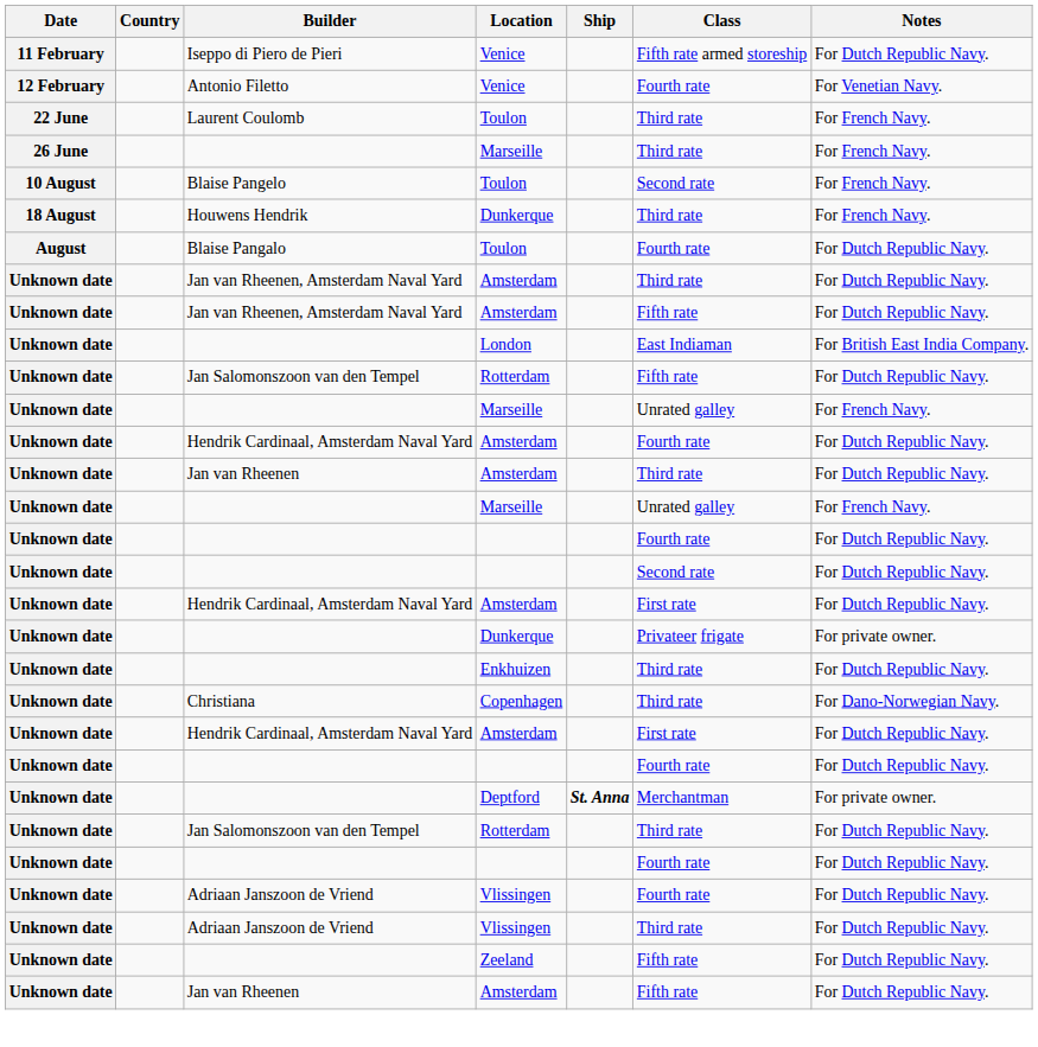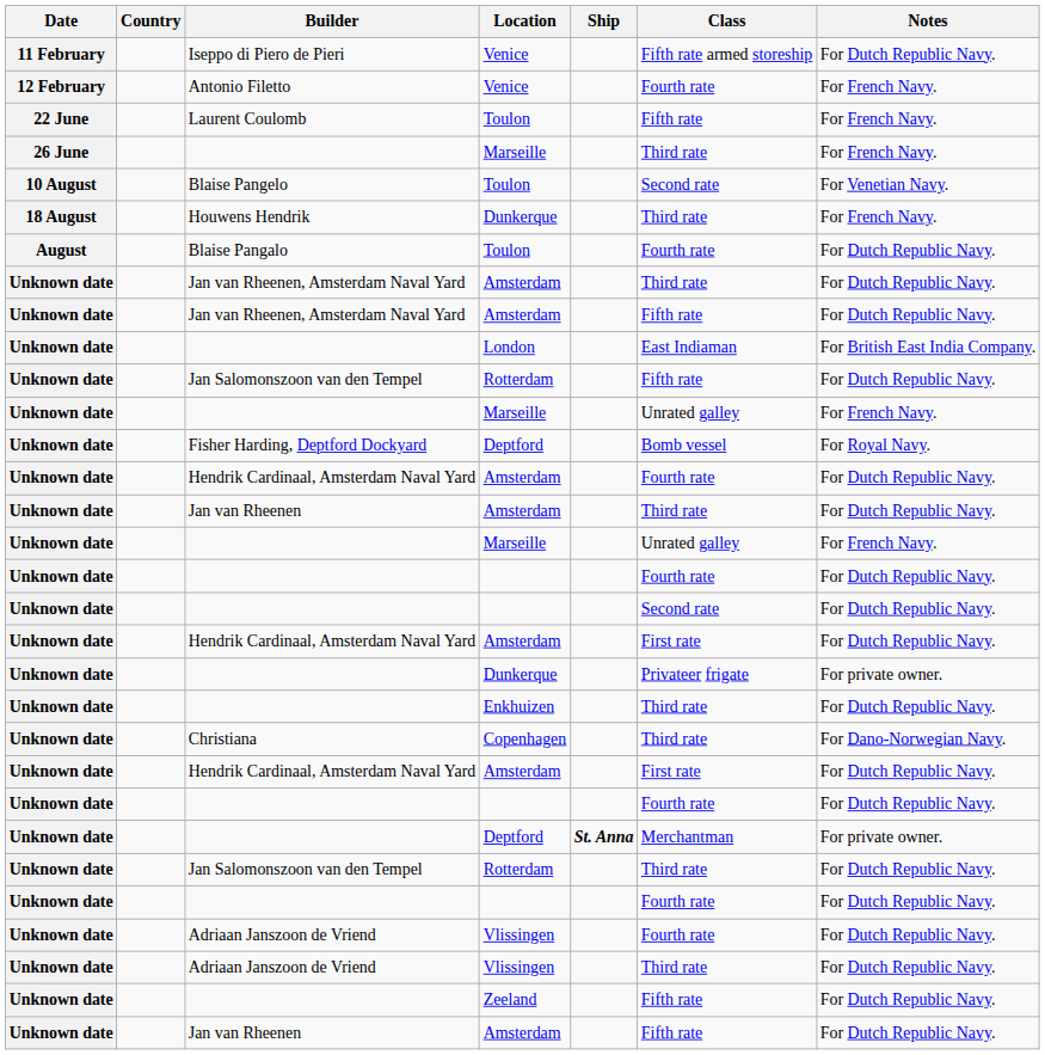 <table class="wikitable sortable" style="font-size:1.00em; line-height:1.5em;">
 <tr>
 <th>Date</th>
 <th>Country</th>
 <th>Builder</th>
 <th>Location</th>
 <th>Ship</th>
 <th>Class</th>
 <th>Notes</th>
 </tr>
 <tr ---->
 <th>11 February</th>
 <td></td>
 <td>Iseppo di Piero de Pieri</td>
 <td><a href='#'>Venice</a></td>
 <td><strong></strong></td>
 <td><a href='#'>Fifth rate</a> armed <a href='#'>storeship</a></td>
 <td>For <a href='#'>Dutch Republic Navy</a>.</td>
 </tr>
 <tr ---->
 <th>12 February</th>
 <td></td>
 <td>Antonio Filetto</td>
 <td><a href='#'>Venice</a></td>
 <td><strong></strong></td>
 <td><a href='#'>Fourth rate</a></td>
-<td>For <a href='#'>Venetian Navy</a>.</td>
+<td>For <a href='#'>French Navy</a>.</td>
 </tr>
 <tr ---->
 <th>22 June</th>
 <td></td>
 <td>Laurent Coulomb</td>
 <td><a href='#'>Toulon</a></td>
 <td><strong></strong></td>
-<td><a href='#'>Third rate</a></td>
+<td><a href='#'>Fifth rate</a></td>
 <td>For <a href='#'>French Navy</a>.</td>
 </tr>
 <tr ---->
 <th>26 June</th>
 <td></td>
 <td></td>
 <td><a href='#'>Marseille</a></td>
 <td><strong></strong></td>
 <td><a href='#'>Third rate</a></td>
 <td>For <a href='#'>French Navy</a>.</td>
 </tr>
 <tr ---->
 <th>10 August</th>
 <td></td>
 <td>Blaise Pangelo</td>
 <td><a href='#'>Toulon</a></td>
 <td><strong></strong></td>
 <td><a href='#'>Second rate</a></td>
-<td>For <a href='#'>French Navy</a>.</td>
+<td>For <a href='#'>Venetian Navy</a>.</td>
 </tr>
 <tr ---->
 <th>18 August</th>
 <td></td>
 <td>Houwens Hendrik</td>
 <td><a href='#'>Dunkerque</a></td>
 <td><strong></strong></td>
 <td><a href='#'>Third rate</a></td>
 <td>For <a href='#'>French Navy</a>.</td>
 </tr>
 <tr ---->
 <th>August</th>
 <td></td>
 <td>Blaise Pangalo</td>
 <td><a href='#'>Toulon</a></td>
 <td><strong></strong></td>
 <td><a href='#'>Fourth rate</a></td>
 <td>For <a href='#'>Dutch Republic Navy</a>.</td>
 </tr>
 <tr ---->
 <th>Unknown date</th>
 <td></td>
 <td>Jan van Rheenen, Amsterdam Naval Yard</td>
 <td><a href='#'>Amsterdam</a></td>
 <td><strong></strong></td>
 <td><a href='#'>Third rate</a></td>
 <td>For <a href='#'>Dutch Republic Navy</a>.</td>
 </tr>
 <tr ---->
 <th>Unknown date</th>
 <td></td>
 <td>Jan van Rheenen, Amsterdam Naval Yard</td>
 <td><a href='#'>Amsterdam</a></td>
 <td><strong></strong></td>
 <td><a href='#'>Fifth rate</a></td>
 <td>For <a href='#'>Dutch Republic Navy</a>.</td>
 </tr>
 <tr ---->
 <th>Unknown date</th>
 <td></td>
 <td></td>
 <td><a href='#'>London</a></td>
 <td><strong></strong></td>
 <td><a href='#'>East Indiaman</a></td>
 <td>For <a href='#'>British East India Company</a>.</td>
 </tr>
 <tr ---->
 <th>Unknown date</th>
 <td></td>
 <td>Jan Salomonszoon van den Tempel</td>
 <td><a href='#'>Rotterdam</a></td>
 <td><strong></strong></td>
 <td><a href='#'>Fifth rate</a></td>
 <td>For <a href='#'>Dutch Republic Navy</a>.</td>
 </tr>
 <tr ---->
 <th>Unknown date</th>
 <td></td>
 <td></td>
 <td><a href='#'>Marseille</a></td>
 <td><strong></strong></td>
 <td>Unrated <a href='#'>galley</a></td>
 <td>For <a href='#'>French Navy</a>.</td>
+</tr>
+<tr ---->
+<th>Unknown date</th>
+<td></td>
+<td>Fisher Harding, <a href='#'>Deptford Dockyard</a></td>
+<td><a href='#'>Deptford</a></td>
+<td><strong></strong></td>
+<td><a href='#'>Bomb vessel</a></td>
+<td>For <a href='#'>Royal Navy</a>.</td>
 </tr>
 <tr ---->
 <th>Unknown date</th>
 <td></td>
 <td>Hendrik Cardinaal, Amsterdam Naval Yard</td>
 <td><a href='#'>Amsterdam</a></td>
 <td><strong></strong></td>
 <td><a href='#'>Fourth rate</a></td>
 <td>For <a href='#'>Dutch Republic Navy</a>.</td>
 </tr>
 <tr ---->
 <th>Unknown date</th>
 <td></td>
 <td>Jan van Rheenen</td>
 <td><a href='#'>Amsterdam</a></td>
 <td><strong></strong></td>
 <td><a href='#'>Third rate</a></td>
 <td>For <a href='#'>Dutch Republic Navy</a>.</td>
 </tr>
 <tr ---->
 <th>Unknown date</th>
 <td></td>
 <td></td>
 <td><a href='#'>Marseille</a></td>
 <td><strong></strong></td>
 <td>Unrated <a href='#'>galley</a></td>
 <td>For <a href='#'>French Navy</a>.</td>
 </tr>
 <tr ---->
 <th>Unknown date</th>
 <td></td>
 <td></td>
 <td></td>
 <td><strong></strong></td>
 <td><a href='#'>Fourth rate</a></td>
 <td>For <a href='#'>Dutch Republic Navy</a>.</td>
 </tr>
 <tr ---->
 <th>Unknown date</th>
 <td></td>
 <td></td>
 <td></td>
 <td><strong></strong></td>
 <td><a href='#'>Second rate</a></td>
 <td>For <a href='#'>Dutch Republic Navy</a>.</td>
 </tr>
 <tr ---->
 <th>Unknown date</th>
 <td></td>
 <td>Hendrik Cardinaal, Amsterdam Naval Yard</td>
 <td><a href='#'>Amsterdam</a></td>
 <td><strong></strong></td>
 <td><a href='#'>First rate</a></td>
 <td>For <a href='#'>Dutch Republic Navy</a>.</td>
 </tr>
 <tr ---->
 <th>Unknown date</th>
 <td></td>
 <td></td>
 <td><a href='#'>Dunkerque</a></td>
 <td><strong></strong></td>
 <td><a href='#'>Privateer</a> <a href='#'>frigate</a></td>
 <td>For private owner.</td>
 </tr>
 <tr ---->
 <th>Unknown date</th>
 <td></td>
 <td></td>
 <td><a href='#'>Enkhuizen</a></td>
 <td><strong></strong></td>
 <td><a href='#'>Third rate</a></td>
 <td>For <a href='#'>Dutch Republic Navy</a>.</td>
 </tr>
 <tr ---->
 <th>Unknown date</th>
 <td></td>
 <td>Christiana</td>
 <td><a href='#'>Copenhagen</a></td>
 <td><strong></strong></td>
 <td><a href='#'>Third rate</a></td>
 <td>For <a href='#'>Dano-Norwegian Navy</a>.</td>
 </tr>
 <tr ---->
 <th>Unknown date</th>
 <td></td>
 <td>Hendrik Cardinaal, Amsterdam Naval Yard</td>
 <td><a href='#'>Amsterdam</a></td>
 <td><strong></strong></td>
 <td><a href='#'>First rate</a></td>
 <td>For <a href='#'>Dutch Republic Navy</a>.</td>
 </tr>
 <tr ---->
 <th>Unknown date</th>
 <td></td>
 <td></td>
 <td></td>
 <td><strong></strong></td>
 <td><a href='#'>Fourth rate</a></td>
 <td>For <a href='#'>Dutch Republic Navy</a>.</td>
 </tr>
 <tr ---->
 <th>Unknown date</th>
 <td></td>
 <td></td>
 <td><a href='#'>Deptford</a></td>
 <td><strong><em>St. Anna</em></strong></td>
 <td><a href='#'>Merchantman</a></td>
 <td>For private owner.</td>
 </tr>
 <tr ---->
 <th>Unknown date</th>
 <td></td>
 <td>Jan Salomonszoon van den Tempel</td>
 <td><a href='#'>Rotterdam</a></td>
 <td><strong></strong></td>
 <td><a href='#'>Third rate</a></td>
 <td>For <a href='#'>Dutch Republic Navy</a>.</td>
 </tr>
 <tr ---->
 <th>Unknown date</th>
 <td></td>
 <td></td>
 <td></td>
 <td><strong></strong></td>
 <td><a href='#'>Fourth rate</a></td>
 <td>For <a href='#'>Dutch Republic Navy</a>.</td>
 </tr>
 <tr ---->
 <th>Unknown date</th>
 <td></td>
 <td>Adriaan Janszoon de Vriend</td>
 <td><a href='#'>Vlissingen</a></td>
 <td><strong></strong></td>
 <td><a href='#'>Fourth rate</a></td>
 <td>For <a href='#'>Dutch Republic Navy</a>.</td>
 </tr>
 <tr ---->
 <th>Unknown date</th>
 <td></td>
 <td>Adriaan Janszoon de Vriend</td>
 <td><a href='#'>Vlissingen</a></td>
 <td><strong></strong></td>
 <td><a href='#'>Third rate</a></td>
 <td>For <a href='#'>Dutch Republic Navy</a>.</td>
 </tr>
 <tr ---->
 <th>Unknown date</th>
 <td></td>
 <td></td>
 <td><a href='#'>Zeeland</a></td>
 <td><strong></strong></td>
 <td><a href='#'>Fifth rate</a></td>
 <td>For <a href='#'>Dutch Republic Navy</a>.</td>
 </tr>
 <tr ---->
 <th>Unknown date</th>
 <td></td>
 <td>Jan van Rheenen</td>
 <td><a href='#'>Amsterdam</a></td>
 <td><strong></strong></td>
 <td><a href='#'>Fifth rate</a></td>
 <td>For <a href='#'>Dutch Republic Navy</a>.</td>
 </tr>
 </table>
